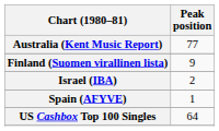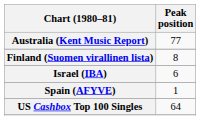 <table class="wikitable sortable plainrowheaders" style="text-align:center">
 <tr>
 <th scope="col">Chart (1980–81)</th>
 <th scope="col">Peak<br>position</th>
 </tr>
 <tr>
 <th scope="row">Australia (<a href='#'>Kent Music Report</a>)</th>
 <td style="text-align:center;">77</td>
 </tr>
 <tr>
 </tr>
 <tr>
 </tr>
 <tr>
 </tr>
 <tr>
 <th scope="row">Finland (<a href='#'>Suomen virallinen lista</a>)</th>
-<td>9</td>
+<td>8</td>
 </tr>
 <tr>
 </tr>
 <tr>
 <th scope="row">Israel (<a href='#'>IBA</a>)</th>
-<td>2</td>
+<td>6</td>
 </tr>
 <tr>
 </tr>
 <tr>
 </tr>
 <tr>
 </tr>
 <tr>
 <th scope="row">Spain (<a href='#'>AFYVE</a>)</th>
 <td>1</td>
 </tr>
 <tr>
 </tr>
 <tr>
 </tr>
 <tr>
 </tr>
 <tr>
 </tr>
 <tr>
 </tr>
 <tr>
 <th scope="row">US <em><a href='#'>Cashbox</a></em> Top 100 Singles</th>
 <td>64</td>
 </tr>
 <tr>
 </tr>
 <tr>
 </tr>
 </table>
